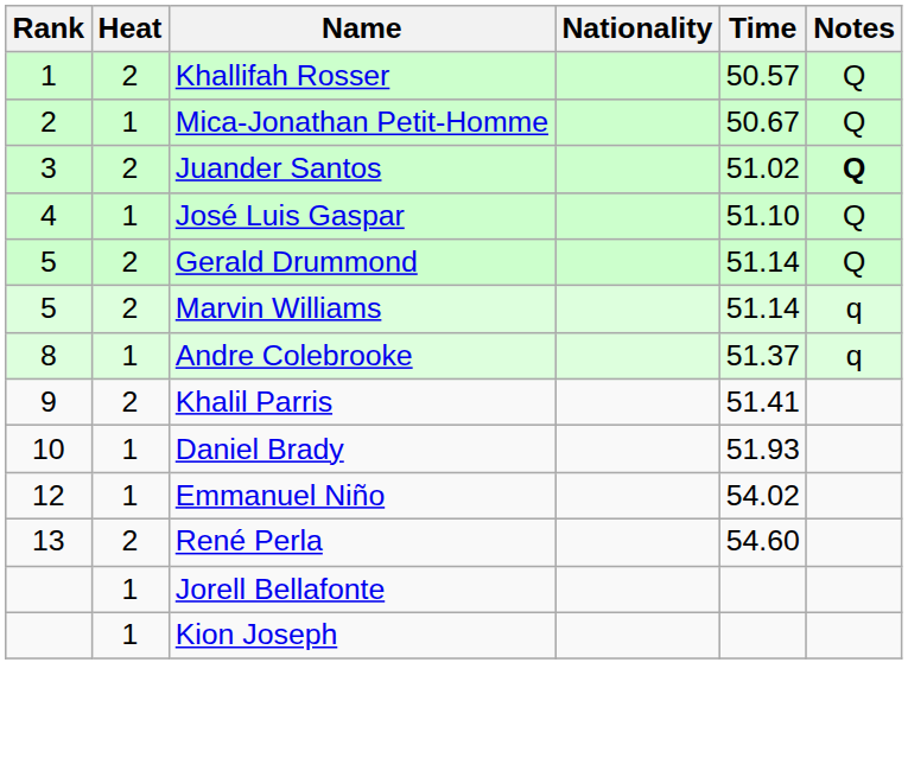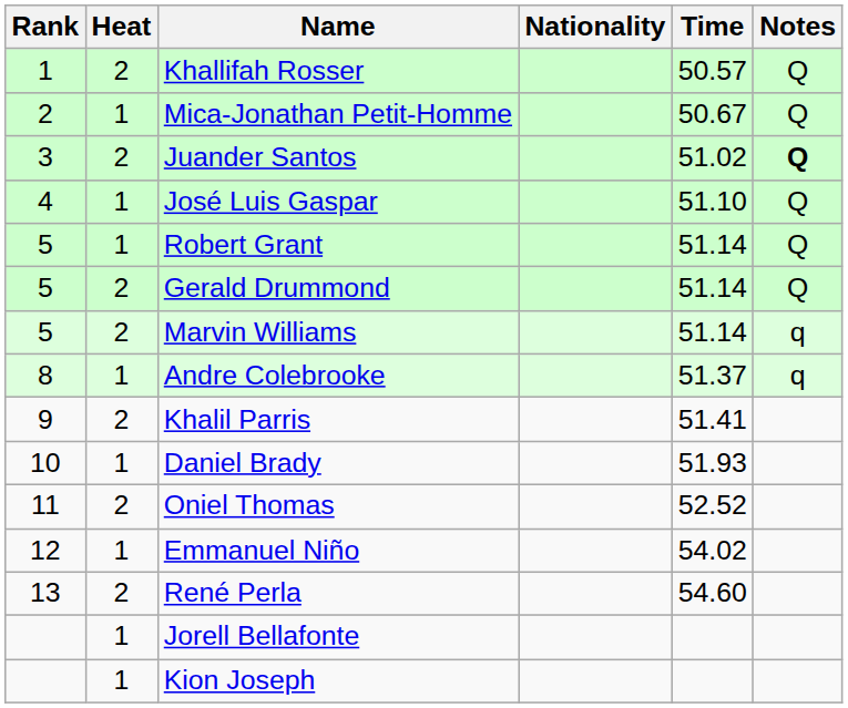 <table class="wikitable sortable" style="text-align:center">
 <tr>
 <th>Rank</th>
 <th>Heat</th>
 <th>Name</th>
 <th>Nationality</th>
 <th>Time</th>
 <th>Notes</th>
 </tr>
 <tr bgcolor=ccffcc>
 <td>1</td>
 <td>2</td>
 <td align=left><a href='#'>Khallifah Rosser</a></td>
 <td align=left></td>
 <td>50.57</td>
 <td>Q</td>
 </tr>
 <tr bgcolor=ccffcc>
 <td>2</td>
 <td>1</td>
 <td align=left><a href='#'>Mica-Jonathan Petit-Homme</a></td>
 <td align=left></td>
 <td>50.67</td>
 <td>Q</td>
 </tr>
 <tr bgcolor=ccffcc>
 <td>3</td>
 <td>2</td>
 <td align=left><a href='#'>Juander Santos</a></td>
 <td align=left></td>
 <td>51.02</td>
 <td><strong>Q</strong></td>
 </tr>
 <tr bgcolor=ccffcc>
 <td>4</td>
 <td>1</td>
 <td align=left><a href='#'>José Luis Gaspar</a></td>
 <td align=left></td>
 <td>51.10</td>
 <td>Q</td>
 </tr>
 <tr bgcolor=ccffcc>
 <td>5</td>
+<td>1</td>
+<td align=left><a href='#'>Robert Grant</a></td>
+<td align=left></td>
+<td>51.14</td>
+<td>Q</td>
+</tr>
+<tr bgcolor=ccffcc>
+<td>5</td>
 <td>2</td>
 <td align=left><a href='#'>Gerald Drummond</a></td>
 <td align=left></td>
 <td>51.14</td>
 <td>Q</td>
 </tr>
 <tr bgcolor=ddffdd>
 <td>5</td>
 <td>2</td>
 <td align=left><a href='#'>Marvin Williams</a></td>
 <td align=left></td>
 <td>51.14</td>
 <td>q</td>
 </tr>
 <tr bgcolor=ddffdd>
 <td>8</td>
 <td>1</td>
 <td align=left><a href='#'>Andre Colebrooke</a></td>
 <td align=left></td>
 <td>51.37</td>
 <td>q</td>
 </tr>
 <tr>
 <td>9</td>
 <td>2</td>
 <td align=left><a href='#'>Khalil Parris</a></td>
 <td align=left></td>
 <td>51.41</td>
 <td></td>
 </tr>
 <tr>
 <td>10</td>
 <td>1</td>
 <td align=left><a href='#'>Daniel Brady</a></td>
 <td align=left></td>
 <td>51.93</td>
 <td></td>
 </tr>
 <tr>
+<td>11</td>
+<td>2</td>
+<td align=left><a href='#'>Oniel Thomas</a></td>
+<td align=left></td>
+<td>52.52</td>
+<td></td>
+</tr>
+<tr>
 <td>12</td>
 <td>1</td>
 <td align=left><a href='#'>Emmanuel Niño</a></td>
 <td align=left></td>
 <td>54.02</td>
 <td></td>
 </tr>
 <tr>
 <td>13</td>
 <td>2</td>
 <td align=left><a href='#'>René Perla</a></td>
 <td align=left></td>
 <td>54.60</td>
 <td></td>
 </tr>
 <tr>
 <td></td>
 <td>1</td>
 <td align=left><a href='#'>Jorell Bellafonte</a></td>
 <td align=left></td>
 <td></td>
 <td></td>
 </tr>
 <tr>
 <td></td>
 <td>1</td>
 <td align=left><a href='#'>Kion Joseph</a></td>
 <td align=left></td>
 <td></td>
 <td></td>
 </tr>
 </table>
